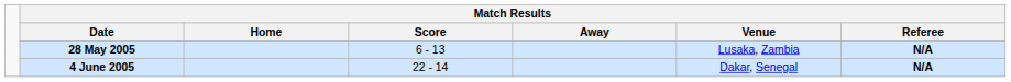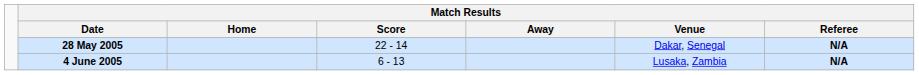 <table class="wikitable" style="font-size:90%; width: 100%; text-align: center;">
 <tr>
 <td width=1% rowspan=25></td>
 <th colspan=6>Match Results</th>
 </tr>
 <tr>
 <th width=11%>Date</th>
 <th width=11%>Home</th>
 <th width=11%>Score</th>
 <th width=11%>Away</th>
 <th width=11%>Venue</th>
 <th width=11%>Referee</th>
 </tr>
 <tr style="background: #D0E6FF;">
 <td><strong>28 May 2005</strong></td>
 <td></td>
+<td>22 - 14</td>
+<td></td>
+<td><a href='#'>Dakar</a>, <a href='#'>Senegal</a></td>
+<td><strong>N/A</strong></td>
+</tr>
+<tr style="background: #D0E6FF;">
+<td><strong>4 June 2005</strong></td>
+<td></td>
 <td>6 - 13</td>
 <td></td>
 <td><a href='#'>Lusaka</a>, <a href='#'>Zambia</a></td>
 <td><strong>N/A</strong></td>
 </tr>
-<tr style="background: #D0E6FF;">
-<td><strong>4 June 2005</strong></td>
-<td></td>
-<td>22 - 14</td>
-<td></td>
-<td><a href='#'>Dakar</a>, <a href='#'>Senegal</a></td>
-<td><strong>N/A</strong></td>
-</tr>
 </table>
